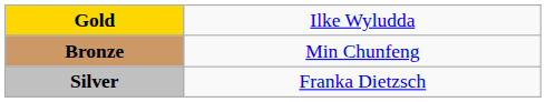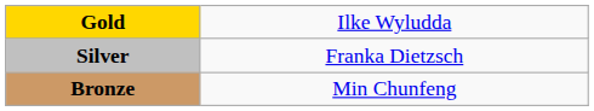 <table class="wikitable" style="text-align:center; " width="35%">
 <tr>
 <td bgcolor="gold"><strong>Gold</strong></td>
 <td><a href='#'>Ilke Wyludda</a><br>  <small><em></em></small></td>
 </tr>
 <tr>
+<td bgcolor="silver"><strong>Silver</strong></td>
+<td><a href='#'>Franka Dietzsch</a><br>  <small><em></em></small></td>
+</tr>
+<tr>
 <td bgcolor="CC9966"><strong>Bronze</strong></td>
 <td><a href='#'>Min Chunfeng</a><br>  <small><em></em></small></td>
 </tr>
-<tr>
-<td bgcolor="silver"><strong>Silver</strong></td>
-<td><a href='#'>Franka Dietzsch</a><br>  <small><em></em></small></td>
-</tr>
 </table>
